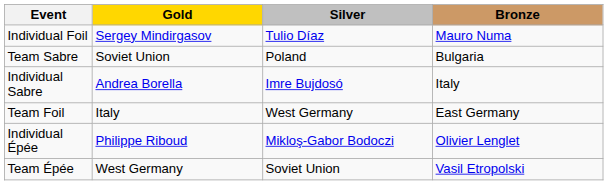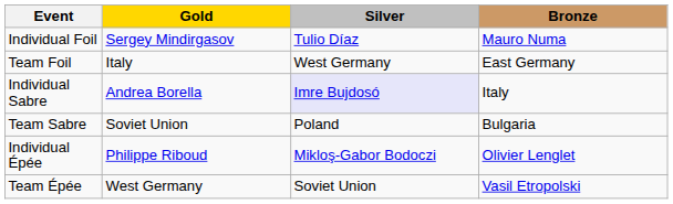 <table class="wikitable">
 <tr>
 <th width="100">Event</th>
 <th style="background-color:gold;" width="200"> Gold</th>
 <th style="background-color:silver;" width="200"> Silver</th>
 <th style="background-color:#CC9966;" width="200"> Bronze</th>
 </tr>
 <tr>
 <td>Individual Foil</td>
 <td> <a href='#'>Sergey Mindirgasov</a></td>
 <td> <a href='#'>Tulio Díaz</a></td>
 <td> <a href='#'>Mauro Numa</a></td>
 </tr>
 <tr>
+<td>Team Foil</td>
+<td> Italy</td>
+<td> West Germany</td>
+<td> East Germany</td>
+</tr>
+<tr>
+<td>Individual Sabre</td>
+<td> <a href='#'>Andrea Borella</a></td>
+<td style="background: lavender;"> <a href='#'>Imre Bujdosó</a></td>
+<td> Italy</td>
+</tr>
+<tr>
 <td>Team Sabre</td>
 <td> Soviet Union</td>
 <td> Poland</td>
 <td> Bulgaria</td>
-</tr>
-<tr>
-<td>Individual Sabre</td>
-<td> <a href='#'>Andrea Borella</a></td>
-<td> <a href='#'>Imre Bujdosó</a></td>
-<td> Italy</td>
-</tr>
-<tr>
-<td>Team Foil</td>
-<td> Italy</td>
-<td> West Germany</td>
-<td> East Germany</td>
 </tr>
 <tr>
 <td>Individual Épée</td>
 <td> <a href='#'>Philippe Riboud</a></td>
 <td> <a href='#'>Mikloş-Gabor Bodoczi</a></td>
 <td> <a href='#'>Olivier Lenglet</a></td>
 </tr>
 <tr>
 <td>Team Épée</td>
 <td> West Germany</td>
 <td> Soviet Union</td>
 <td> <a href='#'>Vasil Etropolski</a></td>
 </tr>
 </table>
